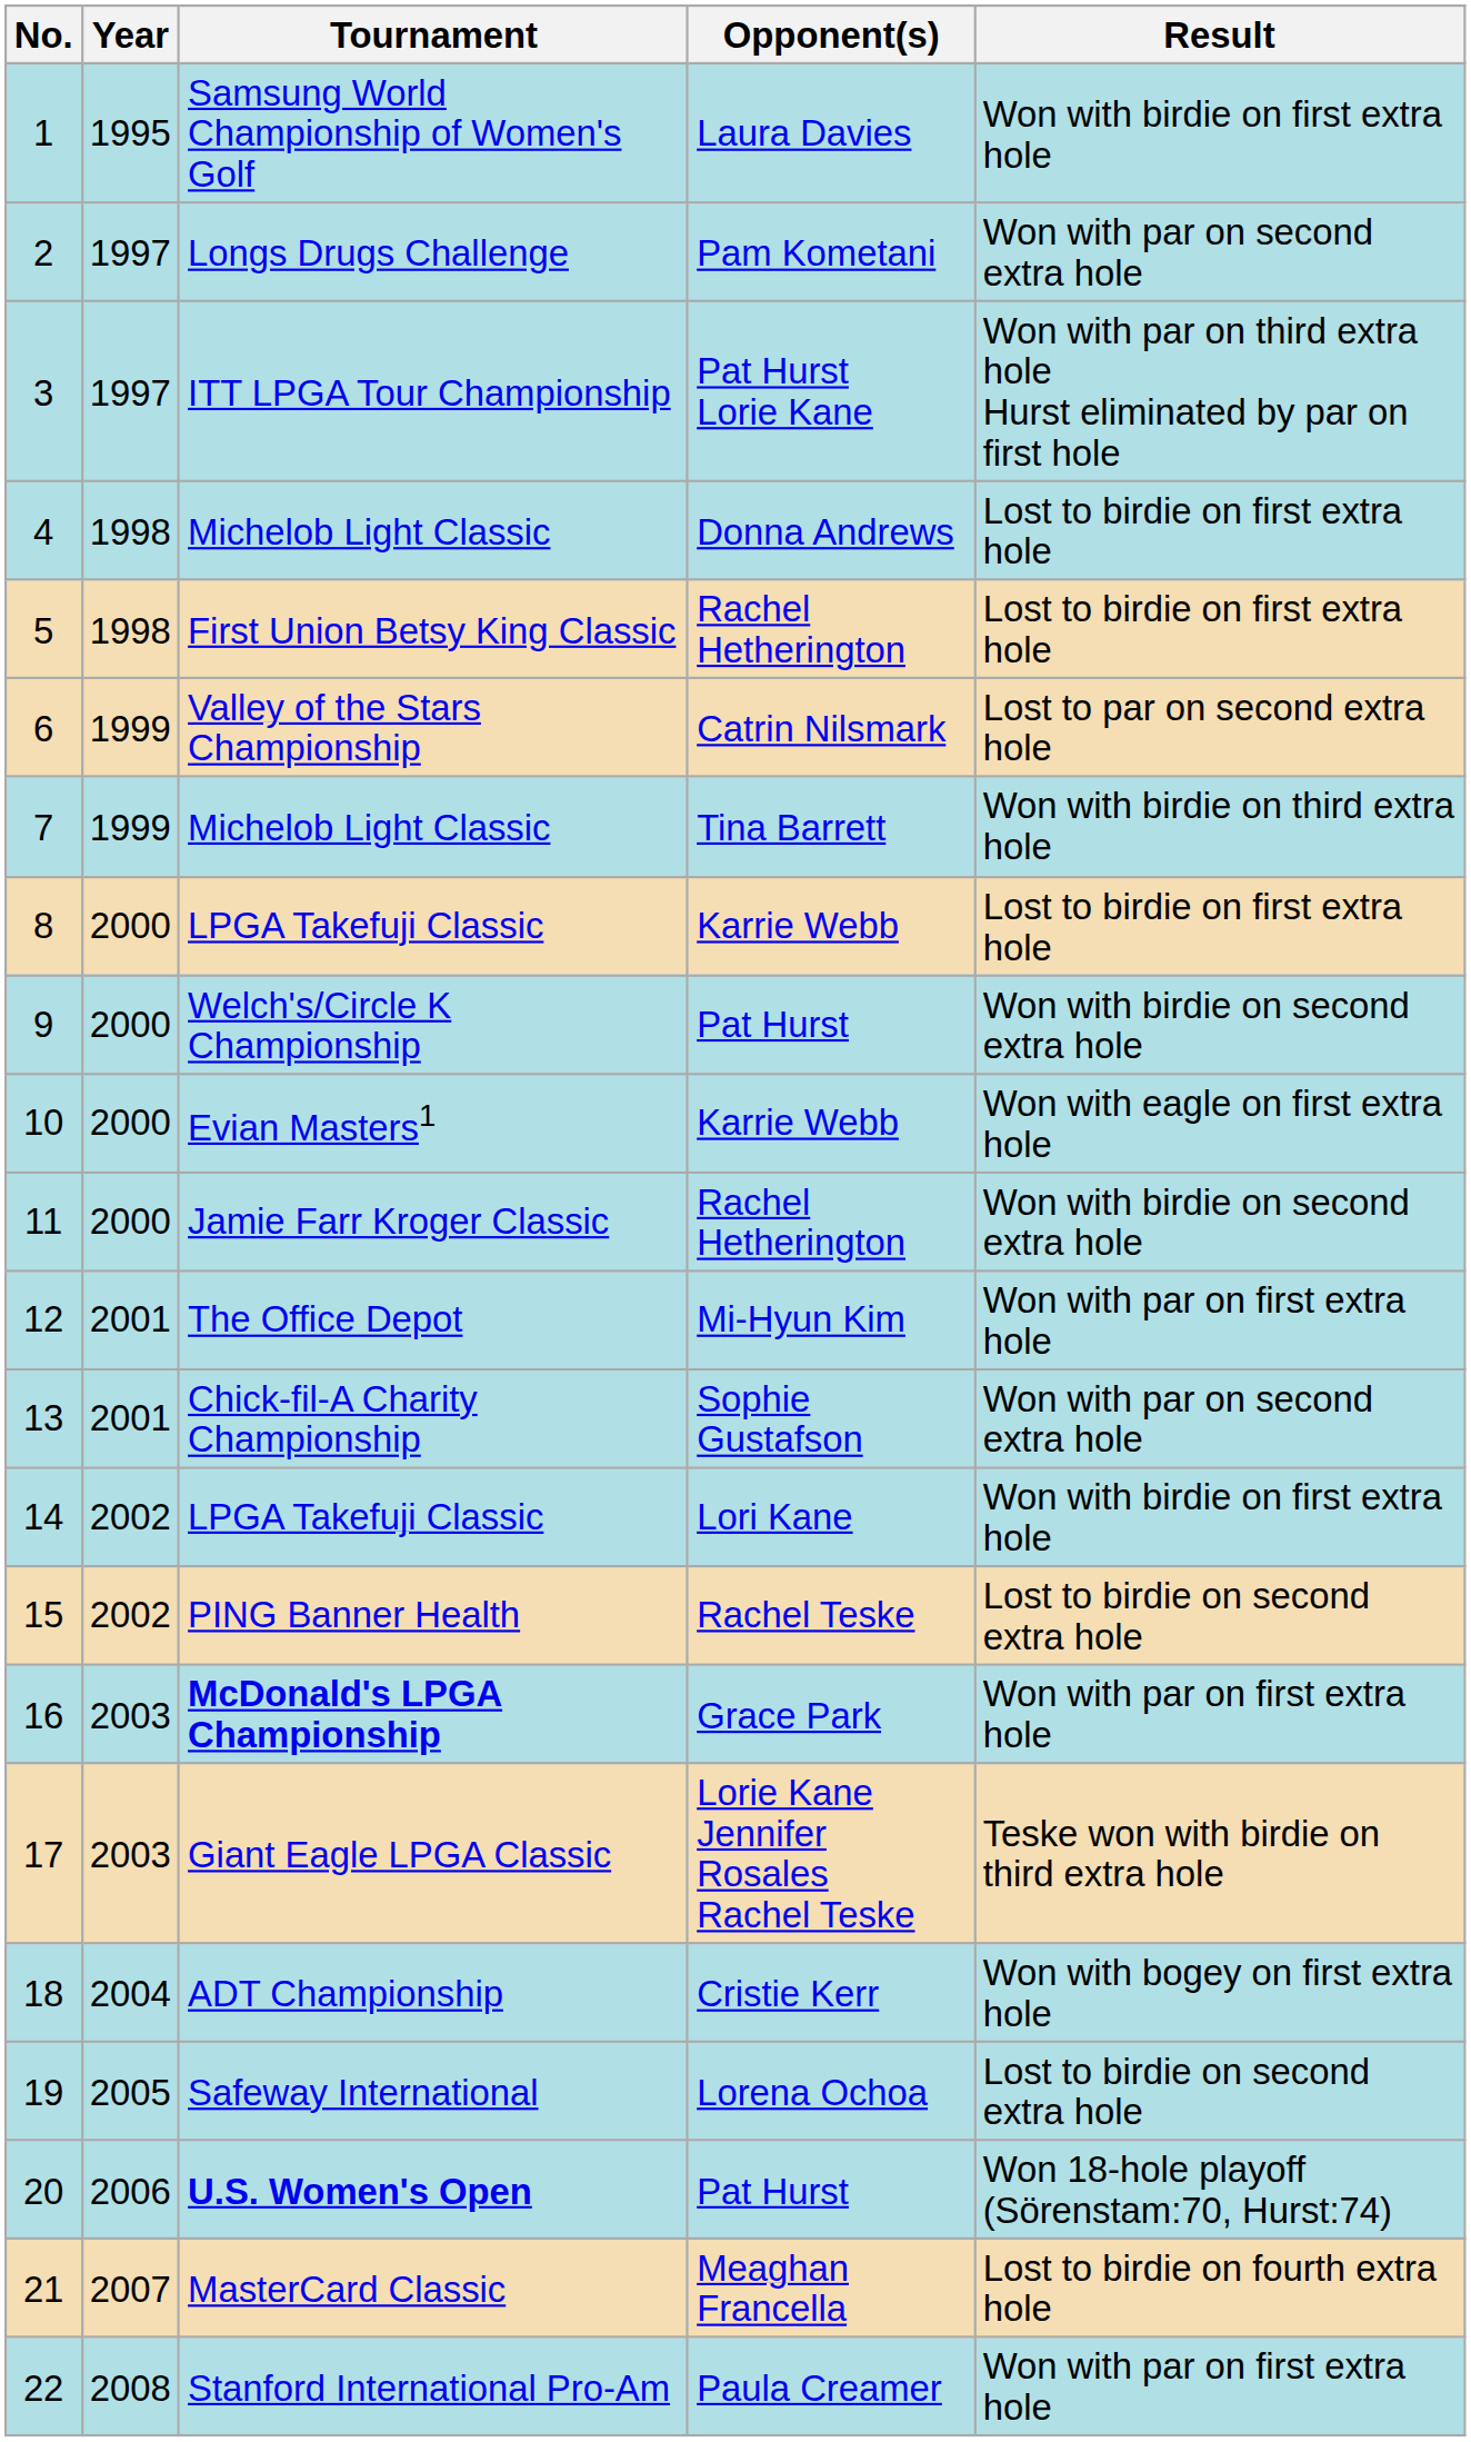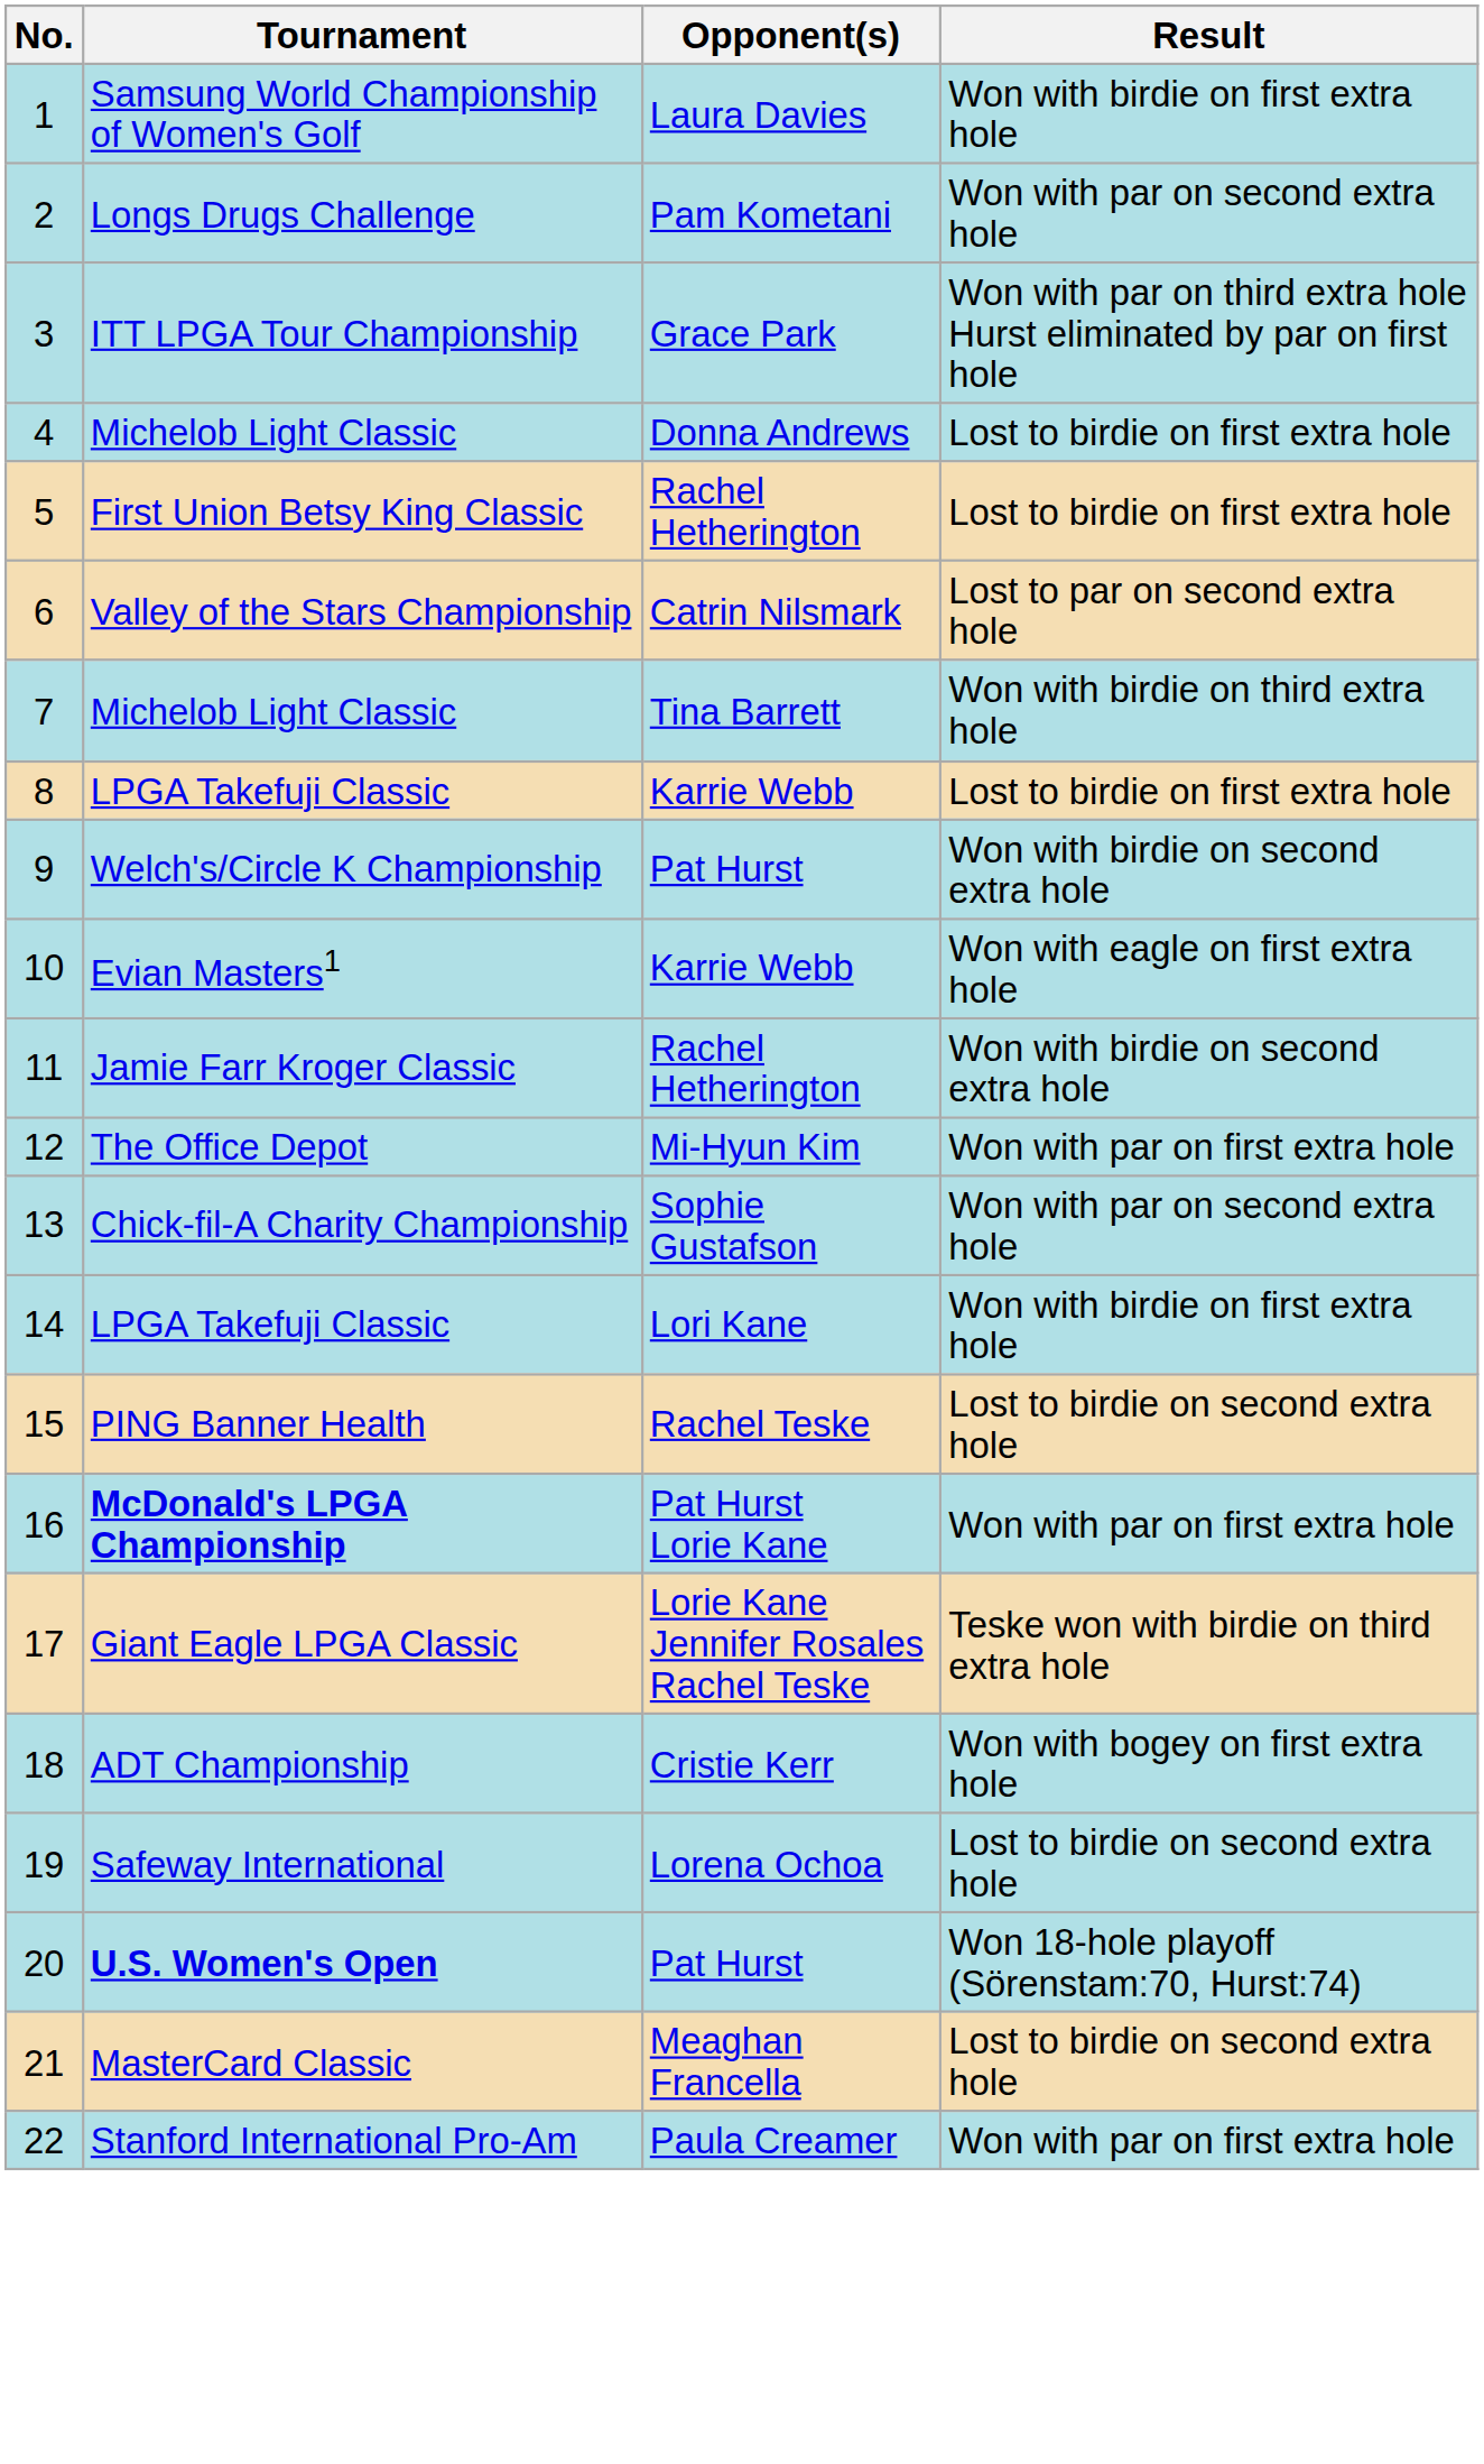 <table class="wikitable" style="font-size:95%;">
 <tr>
 <th>No.</th>
-<th>Year</th>
 <th>Tournament</th>
 <th>Opponent(s)</th>
 <th>Result</th>
 </tr>
 <tr style="background:#B0E0E6;">
 <td align=center>1</td>
-<td>1995</td>
 <td><a href='#'>Samsung World Championship of Women's Golf</a></td>
 <td> <a href='#'>Laura Davies</a></td>
 <td>Won with birdie on first extra hole</td>
 </tr>
 <tr style="background:#B0E0E6;">
 <td align=center>2</td>
-<td>1997</td>
 <td><a href='#'>Longs Drugs Challenge</a></td>
 <td> <a href='#'>Pam Kometani</a></td>
 <td>Won with par on second extra hole</td>
 </tr>
 <tr style="background:#B0E0E6;">
 <td align=center>3</td>
-<td>1997</td>
 <td><a href='#'>ITT LPGA Tour Championship</a></td>
-<td> <a href='#'>Pat Hurst</a><br> <a href='#'>Lorie Kane</a></td>
+<td> <a href='#'>Grace Park</a></td>
 <td>Won with par on third extra hole<br>Hurst eliminated by par on first hole</td>
 </tr>
 <tr style="background:#B0E0E6;">
 <td align=center>4</td>
-<td>1998</td>
 <td><a href='#'>Michelob Light Classic</a></td>
 <td> <a href='#'>Donna Andrews</a></td>
 <td>Lost to birdie on first extra hole</td>
 </tr>
 <tr style="background:#F5DEB3;">
 <td align=center>5</td>
-<td>1998</td>
 <td><a href='#'>First Union Betsy King Classic</a></td>
 <td> <a href='#'>Rachel Hetherington</a></td>
 <td>Lost to birdie on first extra hole</td>
 </tr>
 <tr style="background:#F5DEB3;">
 <td align=center>6</td>
-<td>1999</td>
 <td><a href='#'>Valley of the Stars Championship</a></td>
 <td> <a href='#'>Catrin Nilsmark</a></td>
 <td>Lost to par on second extra hole</td>
 </tr>
 <tr style="background:#B0E0E6;">
 <td align=center>7</td>
-<td>1999</td>
 <td><a href='#'>Michelob Light Classic</a></td>
 <td> <a href='#'>Tina Barrett</a></td>
 <td>Won with birdie on third extra hole</td>
 </tr>
 <tr style="background:#F5DEB3;">
 <td align=center>8</td>
-<td>2000</td>
 <td><a href='#'>LPGA Takefuji Classic</a></td>
 <td> <a href='#'>Karrie Webb</a></td>
 <td>Lost to birdie on first extra hole</td>
 </tr>
 <tr style="background:#B0E0E6;">
 <td align=center>9</td>
-<td>2000</td>
 <td><a href='#'>Welch's/Circle K Championship</a></td>
 <td> <a href='#'>Pat Hurst</a></td>
 <td>Won with birdie on second extra hole</td>
 </tr>
 <tr style="background:#B0E0E6;">
 <td align=center>10</td>
-<td>2000</td>
 <td><a href='#'>Evian Masters</a><sup>1</sup></td>
 <td> <a href='#'>Karrie Webb</a></td>
 <td>Won with eagle on first extra hole</td>
 </tr>
 <tr style="background:#B0E0E6;">
 <td align=center>11</td>
-<td>2000</td>
 <td><a href='#'>Jamie Farr Kroger Classic</a></td>
 <td> <a href='#'>Rachel Hetherington</a></td>
 <td>Won with birdie on second extra hole</td>
 </tr>
 <tr style="background:#B0E0E6;">
 <td align=center>12</td>
-<td>2001</td>
 <td><a href='#'>The Office Depot</a></td>
 <td> <a href='#'>Mi-Hyun Kim</a></td>
 <td>Won with par on first extra hole</td>
 </tr>
 <tr style="background:#B0E0E6;">
 <td align=center>13</td>
-<td>2001</td>
 <td><a href='#'>Chick-fil-A Charity Championship</a></td>
 <td> <a href='#'>Sophie Gustafson</a></td>
 <td>Won with par on second extra hole</td>
 </tr>
 <tr style="background:#B0E0E6;">
 <td align=center>14</td>
-<td>2002</td>
 <td><a href='#'>LPGA Takefuji Classic</a></td>
 <td> <a href='#'>Lori Kane</a></td>
 <td>Won with birdie on first extra hole</td>
 </tr>
 <tr style="background:#F5DEB3;">
 <td align=center>15</td>
-<td>2002</td>
 <td><a href='#'>PING Banner Health</a></td>
 <td> <a href='#'>Rachel Teske</a></td>
 <td>Lost to birdie on second extra hole</td>
 </tr>
 <tr style="background:#B0E0E6;">
 <td align=center>16</td>
-<td>2003</td>
 <td><strong><a href='#'>McDonald's LPGA Championship</a></strong></td>
-<td> <a href='#'>Grace Park</a></td>
+<td> <a href='#'>Pat Hurst</a><br> <a href='#'>Lorie Kane</a></td>
 <td>Won with par on first extra hole</td>
 </tr>
 <tr style="background:#F5DEB3;">
 <td align=center>17</td>
-<td>2003</td>
 <td><a href='#'>Giant Eagle LPGA Classic</a></td>
 <td> <a href='#'>Lorie Kane</a><br> <a href='#'>Jennifer Rosales</a><br> <a href='#'>Rachel Teske</a></td>
 <td>Teske won with birdie on third extra hole</td>
 </tr>
 <tr style="background:#B0E0E6;">
 <td align=center>18</td>
-<td>2004</td>
 <td><a href='#'>ADT Championship</a></td>
 <td> <a href='#'>Cristie Kerr</a></td>
 <td>Won with bogey on first extra hole</td>
 </tr>
 <tr style="background:#B0E0E6;">
 <td align=center>19</td>
-<td>2005</td>
 <td><a href='#'>Safeway International</a></td>
 <td> <a href='#'>Lorena Ochoa</a></td>
 <td>Lost to birdie on second extra hole</td>
 </tr>
 <tr style="background:#B0E0E6;">
 <td align=center>20</td>
-<td>2006</td>
 <td><strong><a href='#'>U.S. Women's Open</a></strong></td>
 <td> <a href='#'>Pat Hurst</a></td>
 <td>Won 18-hole playoff (Sörenstam:70, Hurst:74)</td>
 </tr>
 <tr style="background:#F5DEB3;">
 <td align=center>21</td>
-<td>2007</td>
 <td><a href='#'>MasterCard Classic</a></td>
 <td> <a href='#'>Meaghan Francella</a></td>
-<td>Lost to birdie on fourth extra hole</td>
+<td>Lost to birdie on second extra hole</td>
 </tr>
 <tr style="background:#B0E0E6;">
 <td align=center>22</td>
-<td>2008</td>
 <td><a href='#'>Stanford International Pro-Am</a></td>
 <td> <a href='#'>Paula Creamer</a></td>
 <td>Won with par on first extra hole</td>
 </tr>
 </table>
